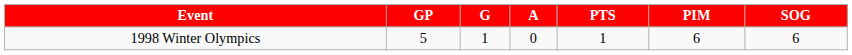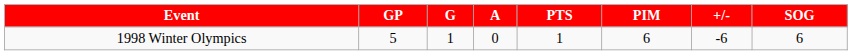 <table class="wikitable" width="75%">
 <tr align="center"  style=" background:red; color:#FFFFFF; ">
 <td><strong>Event</strong></td>
 <td><strong>GP</strong></td>
 <td><strong>G</strong></td>
 <td><strong>A</strong></td>
 <td><strong>PTS</strong></td>
 <td><strong>PIM</strong></td>
+<td><strong>+/-</strong></td>
 <td><strong>SOG</strong></td>
 </tr>
 <tr align="center" bgcolor="">
 <td>1998 Winter Olympics</td>
 <td>5</td>
 <td>1</td>
 <td>0</td>
 <td>1</td>
 <td>6</td>
+<td>-6</td>
 <td>6</td>
 </tr>
 </table>
